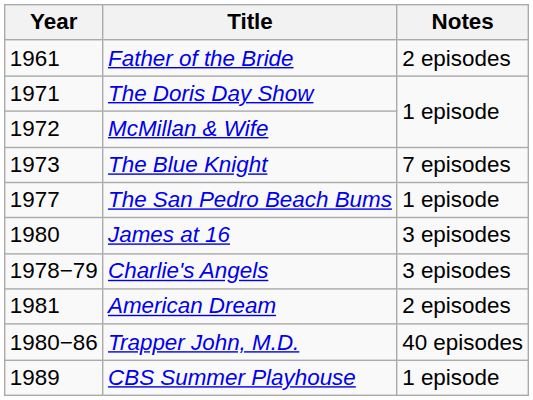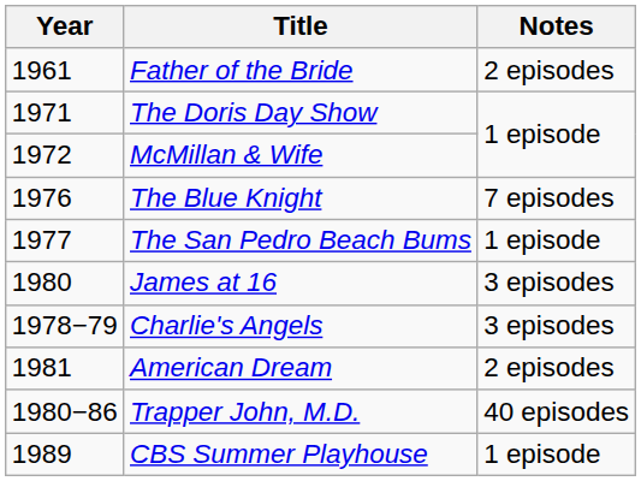 <table class="wikitable">
 <tr>
 <th>Year</th>
 <th>Title</th>
 <th>Notes</th>
 </tr>
 <tr>
 <td>1961</td>
 <td><em><a href='#'>Father of the Bride</a></em></td>
 <td>2 episodes</td>
 </tr>
 <tr>
 <td>1971</td>
 <td><em><a href='#'>The Doris Day Show</a></em></td>
 <td rowspan=2>1 episode</td>
 </tr>
 <tr>
 <td>1972</td>
 <td><em><a href='#'>McMillan & Wife</a></em></td>
 </tr>
 <tr>
-<td>1973</td>
+<td>1976</td>
 <td><em><a href='#'>The Blue Knight</a></em></td>
 <td>7 episodes</td>
 </tr>
 <tr>
 <td>1977</td>
 <td><em><a href='#'>The San Pedro Beach Bums</a></em></td>
 <td>1 episode</td>
 </tr>
 <tr>
 <td>1980</td>
 <td><em><a href='#'>James at 16</a></em></td>
 <td>3 episodes</td>
 </tr>
 <tr>
 <td>1978−79</td>
 <td><em><a href='#'>Charlie's Angels</a></em></td>
 <td>3 episodes</td>
 </tr>
 <tr>
 <td>1981</td>
 <td><em><a href='#'>American Dream</a></em></td>
 <td>2 episodes</td>
 </tr>
 <tr>
 <td>1980−86</td>
 <td><em><a href='#'>Trapper John, M.D.</a></em></td>
 <td>40 episodes</td>
 </tr>
 <tr>
 <td>1989</td>
 <td><em><a href='#'>CBS Summer Playhouse</a></em></td>
 <td>1 episode</td>
 </tr>
 </table>
